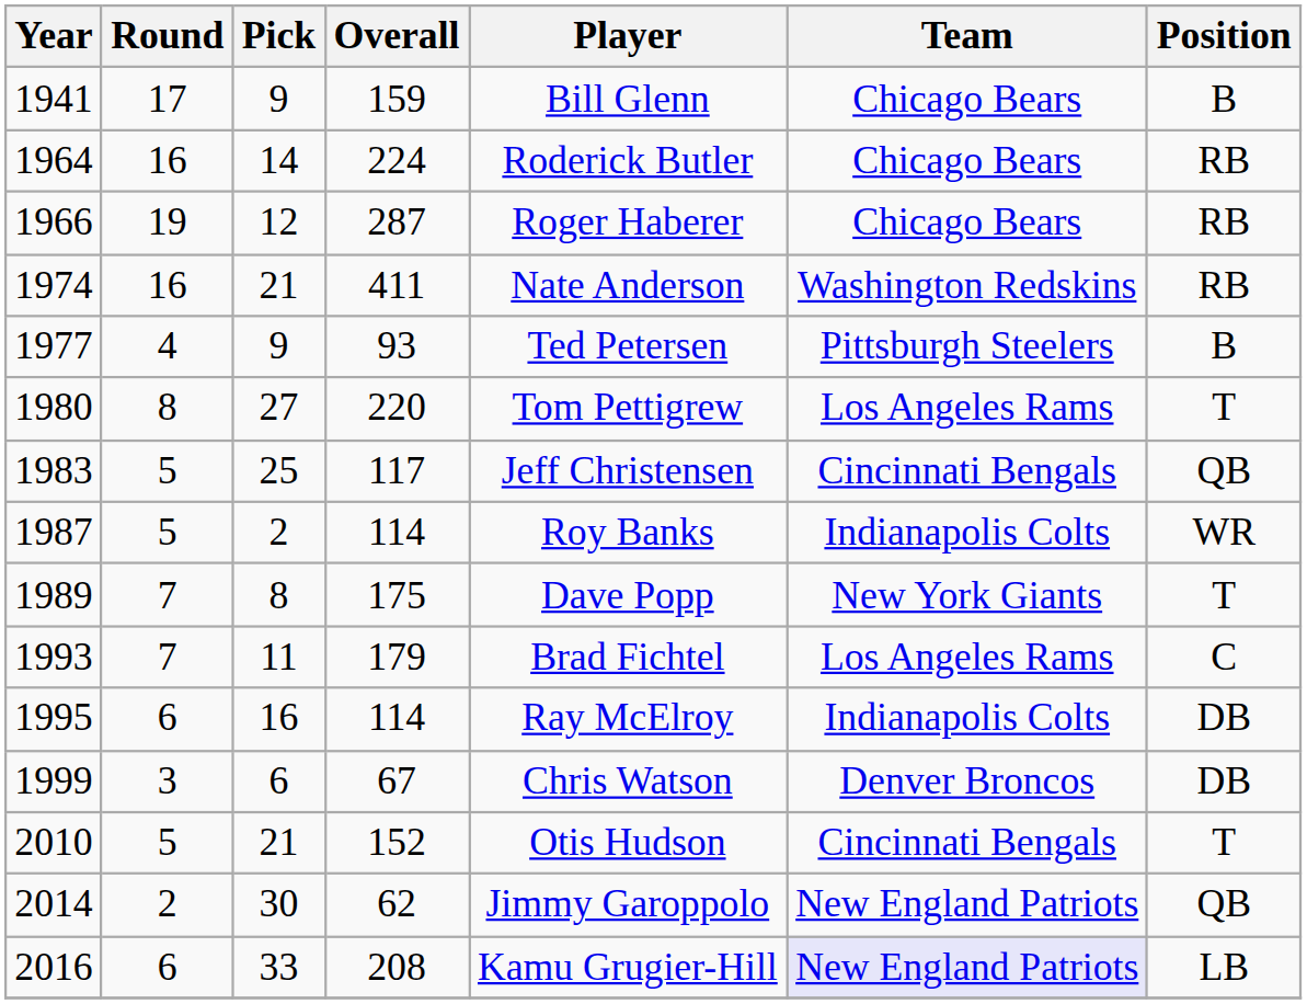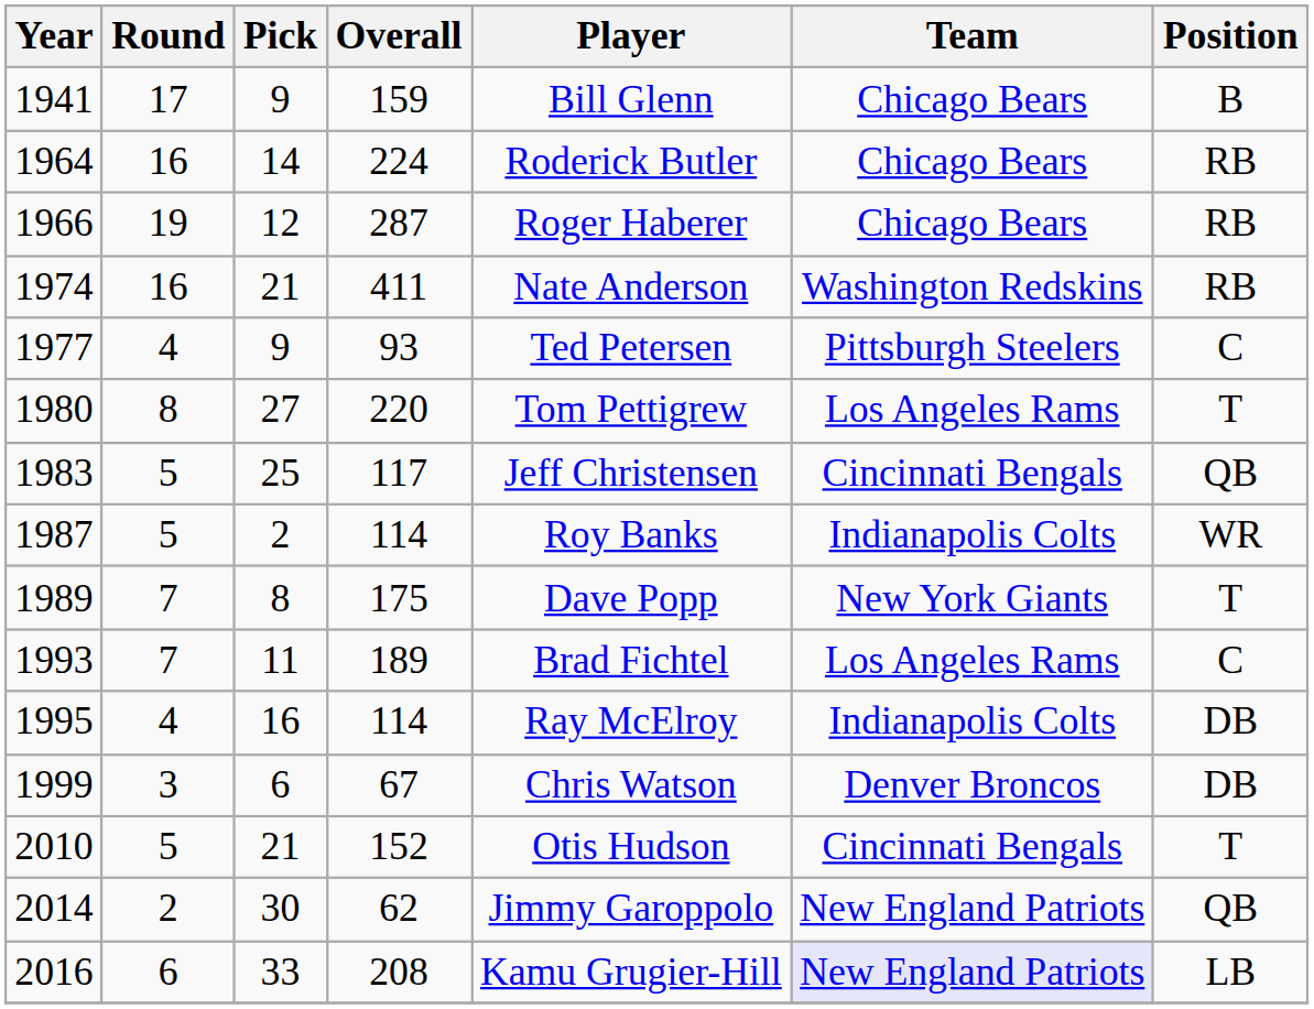 <table class="wikitable sortable" style="text-align: center;">
 <tr>
 <th>Year</th>
 <th>Round</th>
 <th>Pick</th>
 <th>Overall</th>
 <th>Player</th>
 <th>Team</th>
 <th>Position</th>
 </tr>
 <tr>
 <td>1941</td>
 <td>17</td>
 <td>9</td>
 <td>159</td>
 <td><a href='#'>Bill Glenn</a></td>
 <td><a href='#'>Chicago Bears</a></td>
 <td>B</td>
 </tr>
 <tr>
 <td>1964</td>
 <td>16</td>
 <td>14</td>
 <td>224</td>
 <td><a href='#'>Roderick Butler</a></td>
 <td><a href='#'>Chicago Bears</a></td>
 <td>RB</td>
 </tr>
 <tr>
 <td>1966</td>
 <td>19</td>
 <td>12</td>
 <td>287</td>
 <td><a href='#'>Roger Haberer</a></td>
 <td><a href='#'>Chicago Bears</a></td>
 <td>RB</td>
 </tr>
 <tr>
 <td>1974</td>
 <td>16</td>
 <td>21</td>
 <td>411</td>
 <td><a href='#'>Nate Anderson</a></td>
 <td><a href='#'>Washington Redskins</a></td>
 <td>RB</td>
 </tr>
 <tr>
 <td>1977</td>
 <td>4</td>
 <td>9</td>
 <td>93</td>
 <td><a href='#'>Ted Petersen</a></td>
 <td><a href='#'>Pittsburgh Steelers</a></td>
-<td>B</td>
+<td>C</td>
 </tr>
 <tr>
 <td>1980</td>
 <td>8</td>
 <td>27</td>
 <td>220</td>
 <td><a href='#'>Tom Pettigrew</a></td>
 <td><a href='#'>Los Angeles Rams</a></td>
 <td>T</td>
 </tr>
 <tr>
 <td>1983</td>
 <td>5</td>
 <td>25</td>
 <td>117</td>
 <td><a href='#'>Jeff Christensen</a></td>
 <td><a href='#'>Cincinnati Bengals</a></td>
 <td>QB</td>
 </tr>
 <tr>
 <td>1987</td>
 <td>5</td>
 <td>2</td>
 <td>114</td>
 <td><a href='#'>Roy Banks</a></td>
 <td><a href='#'>Indianapolis Colts</a></td>
 <td>WR</td>
 </tr>
 <tr>
 <td>1989</td>
 <td>7</td>
 <td>8</td>
 <td>175</td>
 <td><a href='#'>Dave Popp</a></td>
 <td><a href='#'>New York Giants</a></td>
 <td>T</td>
 </tr>
 <tr>
 <td>1993</td>
 <td>7</td>
 <td>11</td>
-<td>179</td>
+<td>189</td>
 <td><a href='#'>Brad Fichtel</a></td>
 <td><a href='#'>Los Angeles Rams</a></td>
 <td>C</td>
 </tr>
 <tr>
 <td>1995</td>
-<td>6</td>
+<td>4</td>
 <td>16</td>
 <td>114</td>
 <td><a href='#'>Ray McElroy</a></td>
 <td><a href='#'>Indianapolis Colts</a></td>
 <td>DB</td>
 </tr>
 <tr>
 <td>1999</td>
 <td>3</td>
 <td>6</td>
 <td>67</td>
 <td><a href='#'>Chris Watson</a></td>
 <td><a href='#'>Denver Broncos</a></td>
 <td>DB</td>
 </tr>
 <tr>
 <td>2010</td>
 <td>5</td>
 <td>21</td>
 <td>152</td>
 <td><a href='#'>Otis Hudson</a></td>
 <td><a href='#'>Cincinnati Bengals</a></td>
 <td>T</td>
 </tr>
 <tr>
 <td>2014</td>
 <td>2</td>
 <td>30</td>
 <td>62</td>
 <td><a href='#'>Jimmy Garoppolo</a></td>
 <td><a href='#'>New England Patriots</a></td>
 <td>QB</td>
 </tr>
 <tr>
 <td>2016</td>
 <td>6</td>
 <td>33</td>
 <td>208</td>
 <td><a href='#'>Kamu Grugier-Hill</a></td>
 <td style="background: lavender;"><a href='#'>New England Patriots</a></td>
 <td>LB</td>
 </tr>
 <tr>
 </tr>
 </table>
